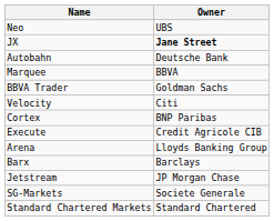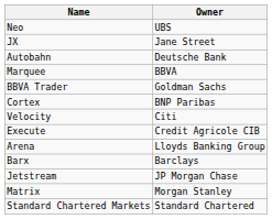 <table class="wikitable">
 <tr>
 <th>Name</th>
 <th>Owner</th>
 </tr>
 <tr>
 <td>Neo</td>
 <td>UBS</td>
 </tr>
 <tr>
 <td>JX</td>
-<td><strong>Jane Street</strong></td>
+<td>Jane Street</td>
 </tr>
 <tr>
 <td>Autobahn</td>
 <td>Deutsche Bank</td>
 </tr>
 <tr>
 <td>Marquee</td>
 <td>BBVA</td>
 </tr>
 <tr>
 <td>BBVA Trader</td>
 <td>Goldman Sachs</td>
 </tr>
 <tr>
+<td>Cortex</td>
+<td>BNP Paribas</td>
+</tr>
+<tr>
 <td>Velocity</td>
 <td>Citi</td>
-</tr>
-<tr>
-<td>Cortex</td>
-<td>BNP Paribas</td>
 </tr>
 <tr>
 <td>Execute</td>
 <td>Credit Agricole CIB</td>
 </tr>
 <tr>
 <td>Arena</td>
 <td>Lloyds Banking Group</td>
 </tr>
 <tr>
 <td>Barx</td>
 <td>Barclays</td>
 </tr>
 <tr>
 <td>Jetstream</td>
 <td>JP Morgan Chase</td>
 </tr>
 <tr>
-<td>SG-Markets</td>
-<td>Societe Generale</td>
+<td>Matrix</td>
+<td>Morgan Stanley</td>
 </tr>
 <tr>
 <td>Standard Chartered Markets</td>
 <td>Standard Chartered</td>
 </tr>
 </table>
